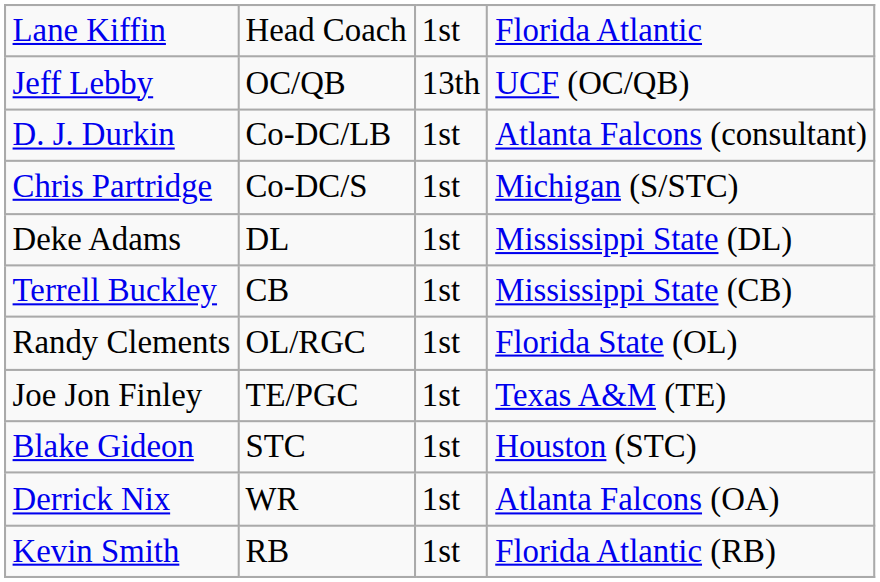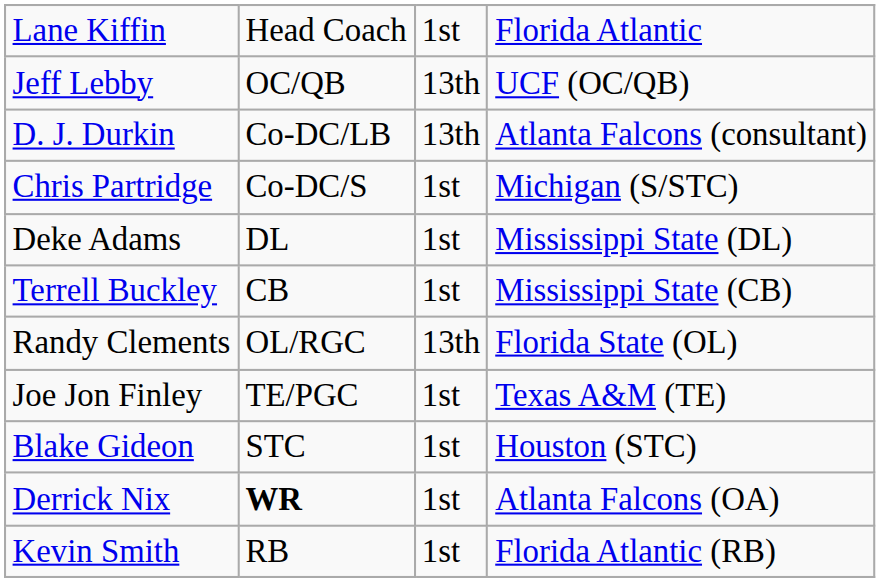 <table class="wikitable">
 <tr>
 <td><a href='#'>Lane Kiffin</a></td>
 <td>Head Coach</td>
 <td>1st</td>
 <td><a href='#'>Florida Atlantic</a></td>
 </tr>
 <tr>
 <td><a href='#'>Jeff Lebby</a></td>
 <td>OC/QB</td>
 <td>13th</td>
 <td><a href='#'>UCF</a> (OC/QB)</td>
 </tr>
 <tr>
 <td><a href='#'>D. J. Durkin</a></td>
 <td>Co-DC/LB</td>
-<td>1st</td>
+<td>13th</td>
 <td><a href='#'>Atlanta Falcons</a> (consultant)</td>
 </tr>
 <tr>
 <td><a href='#'>Chris Partridge</a></td>
 <td>Co-DC/S</td>
 <td>1st</td>
 <td><a href='#'>Michigan</a> (S/STC)</td>
 </tr>
 <tr>
 <td>Deke Adams</td>
 <td>DL</td>
 <td>1st</td>
 <td><a href='#'>Mississippi State</a> (DL)</td>
 </tr>
 <tr>
 <td><a href='#'>Terrell Buckley</a></td>
 <td>CB</td>
 <td>1st</td>
 <td><a href='#'>Mississippi State</a> (CB)</td>
 </tr>
 <tr>
 <td>Randy Clements</td>
 <td>OL/RGC</td>
-<td>1st</td>
+<td>13th</td>
 <td><a href='#'>Florida State</a> (OL)</td>
 </tr>
 <tr>
 <td>Joe Jon Finley</td>
 <td>TE/PGC</td>
 <td>1st</td>
 <td><a href='#'>Texas A&M</a> (TE)</td>
 </tr>
 <tr>
 <td><a href='#'>Blake Gideon</a></td>
 <td>STC</td>
 <td>1st</td>
 <td><a href='#'>Houston</a> (STC)</td>
 </tr>
 <tr>
 <td><a href='#'>Derrick Nix</a></td>
-<td>WR</td>
+<td><strong>WR</strong></td>
 <td>1st</td>
 <td><a href='#'>Atlanta Falcons</a> (OA)</td>
 </tr>
 <tr>
 <td><a href='#'>Kevin Smith</a></td>
 <td>RB</td>
 <td>1st</td>
 <td><a href='#'>Florida Atlantic</a> (RB)</td>
 </tr>
 </table>
